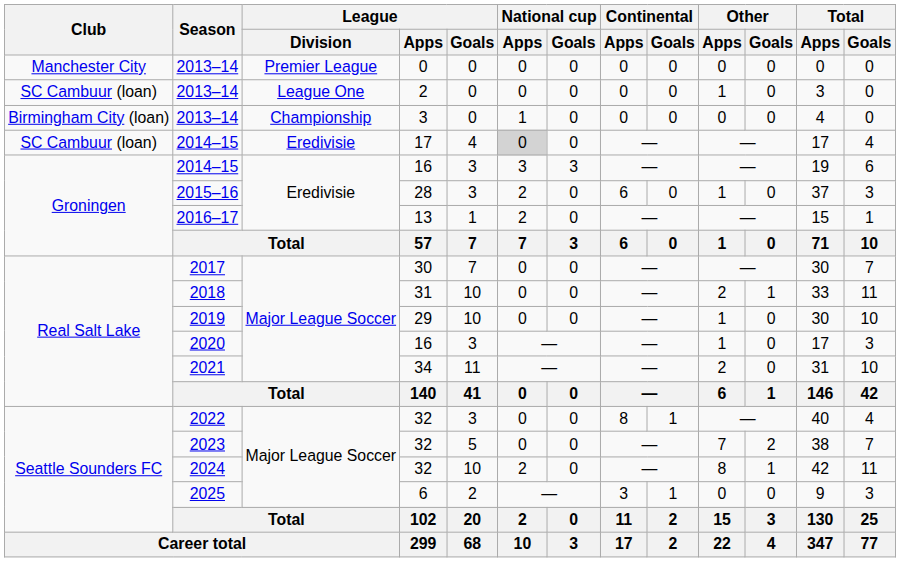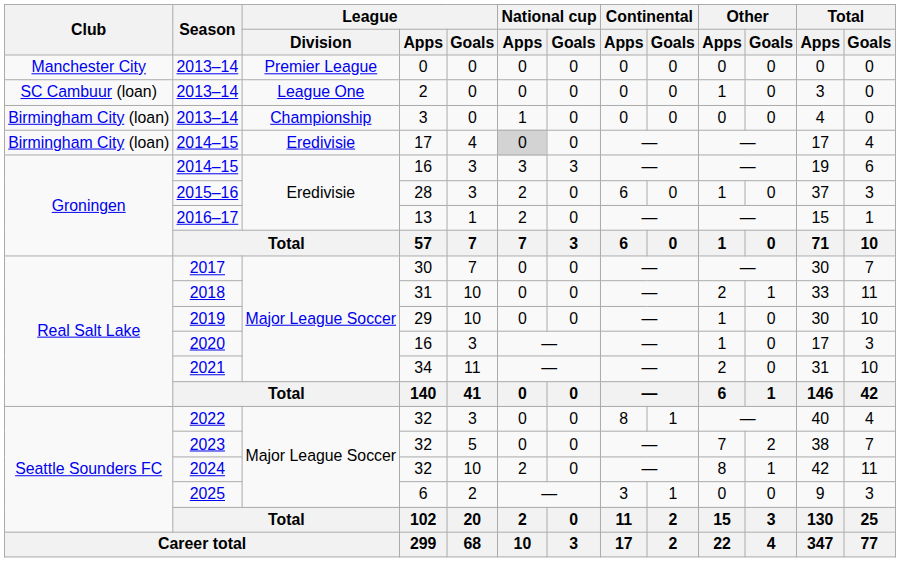 <table class="wikitable" style="text-align:center">
 <tr>
 <th rowspan="2">Club</th>
 <th rowspan="2">Season</th>
 <th colspan="3">League</th>
 <th colspan="2">National cup</th>
 <th colspan="2">Continental</th>
 <th colspan="2">Other</th>
 <th colspan="2">Total</th>
 </tr>
 <tr>
 <th>Division</th>
 <th>Apps</th>
 <th>Goals</th>
 <th>Apps</th>
 <th>Goals</th>
 <th>Apps</th>
 <th>Goals</th>
 <th>Apps</th>
 <th>Goals</th>
 <th>Apps</th>
 <th>Goals</th>
 </tr>
 <tr>
 <td><a href='#'>Manchester City</a></td>
 <td><a href='#'>2013–14</a></td>
 <td><a href='#'>Premier League</a></td>
 <td>0</td>
 <td>0</td>
 <td>0</td>
 <td>0</td>
 <td>0</td>
 <td>0</td>
 <td>0</td>
 <td>0</td>
 <td>0</td>
 <td>0</td>
 </tr>
 <tr>
 <td><a href='#'>SC Cambuur</a> (loan)</td>
 <td><a href='#'>2013–14</a></td>
 <td><a href='#'>League One</a></td>
 <td>2</td>
 <td>0</td>
 <td>0</td>
 <td>0</td>
 <td>0</td>
 <td>0</td>
 <td>1</td>
 <td>0</td>
 <td>3</td>
 <td>0</td>
 </tr>
 <tr>
 <td><a href='#'>Birmingham City</a> (loan)</td>
 <td><a href='#'>2013–14</a></td>
 <td><a href='#'>Championship</a></td>
 <td>3</td>
 <td>0</td>
 <td>1</td>
 <td>0</td>
 <td>0</td>
 <td>0</td>
 <td>0</td>
 <td>0</td>
 <td>4</td>
 <td>0</td>
 </tr>
 <tr>
-<td><a href='#'>SC Cambuur</a> (loan)</td>
+<td><a href='#'>Birmingham City</a> (loan)</td>
 <td><a href='#'>2014–15</a></td>
 <td><a href='#'>Eredivisie</a></td>
 <td>17</td>
 <td>4</td>
 <td style="background: lightgrey;">0</td>
 <td>0</td>
 <td colspan="2">—</td>
 <td colspan="2">—</td>
 <td>17</td>
 <td>4</td>
 </tr>
 <tr>
 <td rowspan="4"><a href='#'>Groningen</a></td>
 <td><a href='#'>2014–15</a></td>
 <td rowspan="3">Eredivisie</td>
 <td>16</td>
 <td>3</td>
 <td>3</td>
 <td>3</td>
 <td colspan="2">—</td>
 <td colspan="2">—</td>
 <td>19</td>
 <td>6</td>
 </tr>
 <tr>
 <td><a href='#'>2015–16</a></td>
 <td>28</td>
 <td>3</td>
 <td>2</td>
 <td>0</td>
 <td>6</td>
 <td>0</td>
 <td>1</td>
 <td>0</td>
 <td>37</td>
 <td>3</td>
 </tr>
 <tr>
 <td><a href='#'>2016–17</a></td>
 <td>13</td>
 <td>1</td>
 <td>2</td>
 <td>0</td>
 <td colspan="2">—</td>
 <td colspan="2">—</td>
 <td>15</td>
 <td>1</td>
 </tr>
 <tr>
 <th colspan="2">Total</th>
 <th>57</th>
 <th>7</th>
 <th>7</th>
 <th>3</th>
 <th>6</th>
 <th>0</th>
 <th>1</th>
 <th>0</th>
 <th>71</th>
 <th>10</th>
 </tr>
 <tr>
 <td rowspan="6"><a href='#'>Real Salt Lake</a></td>
 <td><a href='#'>2017</a></td>
 <td rowspan="5"><a href='#'>Major League Soccer</a></td>
 <td>30</td>
 <td>7</td>
 <td>0</td>
 <td>0</td>
 <td colspan="2">—</td>
 <td colspan="2">—</td>
 <td>30</td>
 <td>7</td>
 </tr>
 <tr>
 <td><a href='#'>2018</a></td>
 <td>31</td>
 <td>10</td>
 <td>0</td>
 <td>0</td>
 <td colspan="2">—</td>
 <td>2</td>
 <td>1</td>
 <td>33</td>
 <td>11</td>
 </tr>
 <tr>
 <td><a href='#'>2019</a></td>
 <td>29</td>
 <td>10</td>
 <td>0</td>
 <td>0</td>
 <td colspan="2">—</td>
 <td>1</td>
 <td>0</td>
 <td>30</td>
 <td>10</td>
 </tr>
 <tr>
 <td><a href='#'>2020</a></td>
 <td>16</td>
 <td>3</td>
 <td colspan="2">—</td>
 <td colspan="2">—</td>
 <td>1</td>
 <td>0</td>
 <td>17</td>
 <td>3</td>
 </tr>
 <tr>
 <td><a href='#'>2021</a></td>
 <td>34</td>
 <td>11</td>
 <td colspan="2">—</td>
 <td colspan="2">—</td>
 <td>2</td>
 <td>0</td>
 <td>31</td>
 <td>10</td>
 </tr>
 <tr>
 <th colspan="2">Total</th>
 <th>140</th>
 <th>41</th>
 <th>0</th>
 <th>0</th>
 <th colspan="2">—</th>
 <th>6</th>
 <th>1</th>
 <th>146</th>
 <th>42</th>
 </tr>
 <tr>
 <td rowspan="5"><a href='#'>Seattle Sounders FC</a></td>
 <td><a href='#'>2022</a></td>
 <td rowspan="4">Major League Soccer</td>
 <td>32</td>
 <td>3</td>
 <td>0</td>
 <td>0</td>
 <td>8</td>
 <td>1</td>
 <td colspan="2">—</td>
 <td>40</td>
 <td>4</td>
 </tr>
 <tr>
 <td><a href='#'>2023</a></td>
 <td>32</td>
 <td>5</td>
 <td>0</td>
 <td>0</td>
 <td colspan="2">—</td>
 <td>7</td>
 <td>2</td>
 <td>38</td>
 <td>7</td>
 </tr>
 <tr>
 <td><a href='#'>2024</a></td>
 <td>32</td>
 <td>10</td>
 <td>2</td>
 <td>0</td>
 <td colspan="2">—</td>
 <td>8</td>
 <td>1</td>
 <td>42</td>
 <td>11</td>
 </tr>
 <tr>
 <td><a href='#'>2025</a></td>
 <td>6</td>
 <td>2</td>
 <td colspan="2">—</td>
 <td>3</td>
 <td>1</td>
 <td>0</td>
 <td>0</td>
 <td>9</td>
 <td>3</td>
 </tr>
 <tr>
 <th colspan="2">Total</th>
 <th>102</th>
 <th>20</th>
 <th>2</th>
 <th>0</th>
 <th>11</th>
 <th>2</th>
 <th>15</th>
 <th>3</th>
 <th>130</th>
 <th>25</th>
 </tr>
 <tr>
 <th colspan="3">Career total</th>
 <th>299</th>
 <th>68</th>
 <th>10</th>
 <th>3</th>
 <th>17</th>
 <th>2</th>
 <th>22</th>
 <th>4</th>
 <th>347</th>
 <th>77</th>
 </tr>
 </table>
